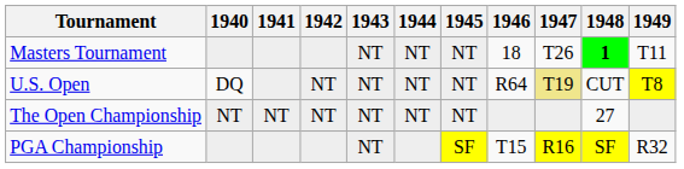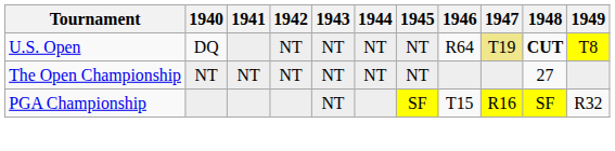 <table class="wikitable" style="font-size:95%;text-align:center;">
 <tr>
 <th>Tournament</th>
 <th>1940</th>
 <th>1941</th>
 <th>1942</th>
 <th>1943</th>
 <th>1944</th>
 <th>1945</th>
 <th>1946</th>
 <th>1947</th>
 <th>1948</th>
 <th>1949</th>
 </tr>
 <tr>
-<td align=left><a href='#'>Masters Tournament</a></td>
-<td style="background:#eeeeee;"></td>
-<td style="background:#eeeeee;"></td>
-<td style="background:#eeeeee;"></td>
-<td style="background:#eeeeee;">NT</td>
-<td style="background:#eeeeee;">NT</td>
-<td style="background:#eeeeee;">NT</td>
-<td>18</td>
-<td>T26</td>
-<td style="background:lime;"><strong>1</strong></td>
-<td>T11</td>
-</tr>
-<tr>
 <td align=left><a href='#'>U.S. Open</a></td>
 <td>DQ</td>
 <td style="background:#eeeeee;"></td>
 <td style="background:#eeeeee;">NT</td>
 <td style="background:#eeeeee;">NT</td>
 <td style="background:#eeeeee;">NT</td>
 <td style="background:#eeeeee;">NT</td>
 <td>R64</td>
 <td style="background: khaki;">T19</td>
-<td>CUT</td>
+<td><strong>CUT</strong></td>
 <td style="background:yellow;">T8</td>
 </tr>
 <tr>
 <td align=left><a href='#'>The Open Championship</a></td>
 <td style="background:#eeeeee;">NT</td>
 <td style="background:#eeeeee;">NT</td>
 <td style="background:#eeeeee;">NT</td>
 <td style="background:#eeeeee;">NT</td>
 <td style="background:#eeeeee;">NT</td>
 <td style="background:#eeeeee;">NT</td>
 <td style="background:#eeeeee;"></td>
 <td style="background:#eeeeee;"></td>
 <td>27</td>
 <td style="background:#eeeeee;"></td>
 </tr>
 <tr>
 <td align=left><a href='#'>PGA Championship</a></td>
 <td style="background:#eeeeee;"></td>
 <td style="background:#eeeeee;"></td>
 <td style="background:#eeeeee;"></td>
 <td style="background:#eeeeee;">NT</td>
 <td style="background:#eeeeee;"></td>
 <td style="background:yellow;">SF</td>
 <td>T15</td>
 <td style="background:yellow;">R16</td>
 <td style="background:yellow;">SF</td>
 <td>R32</td>
 </tr>
 </table>
